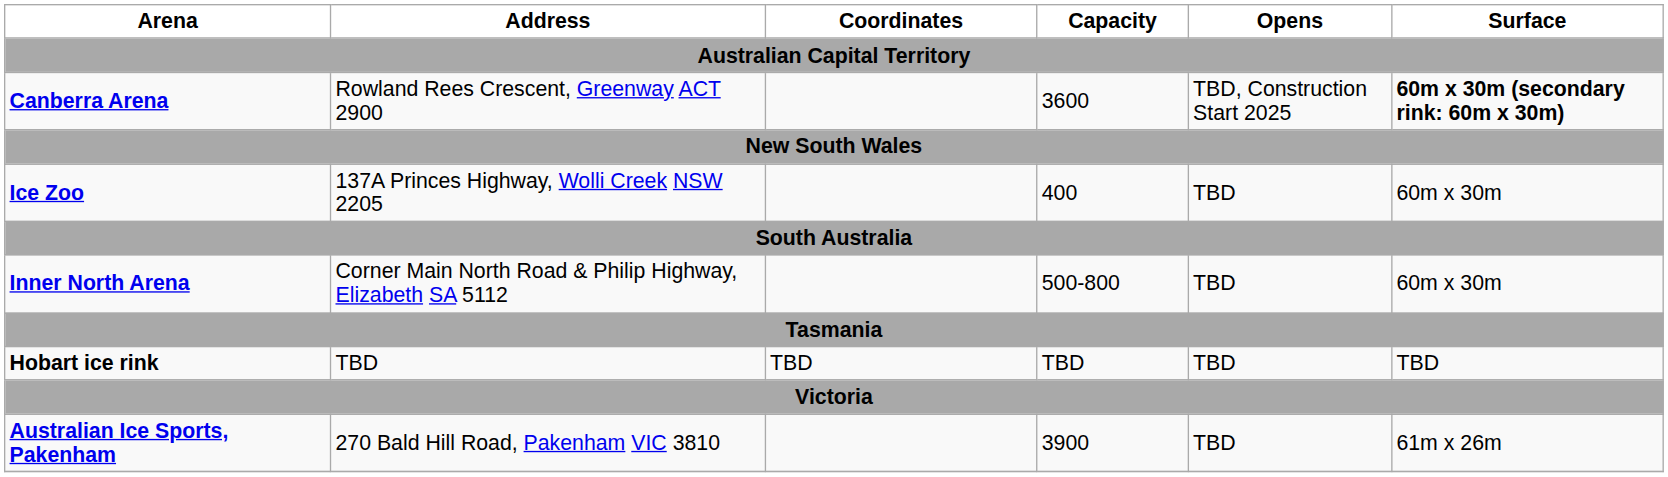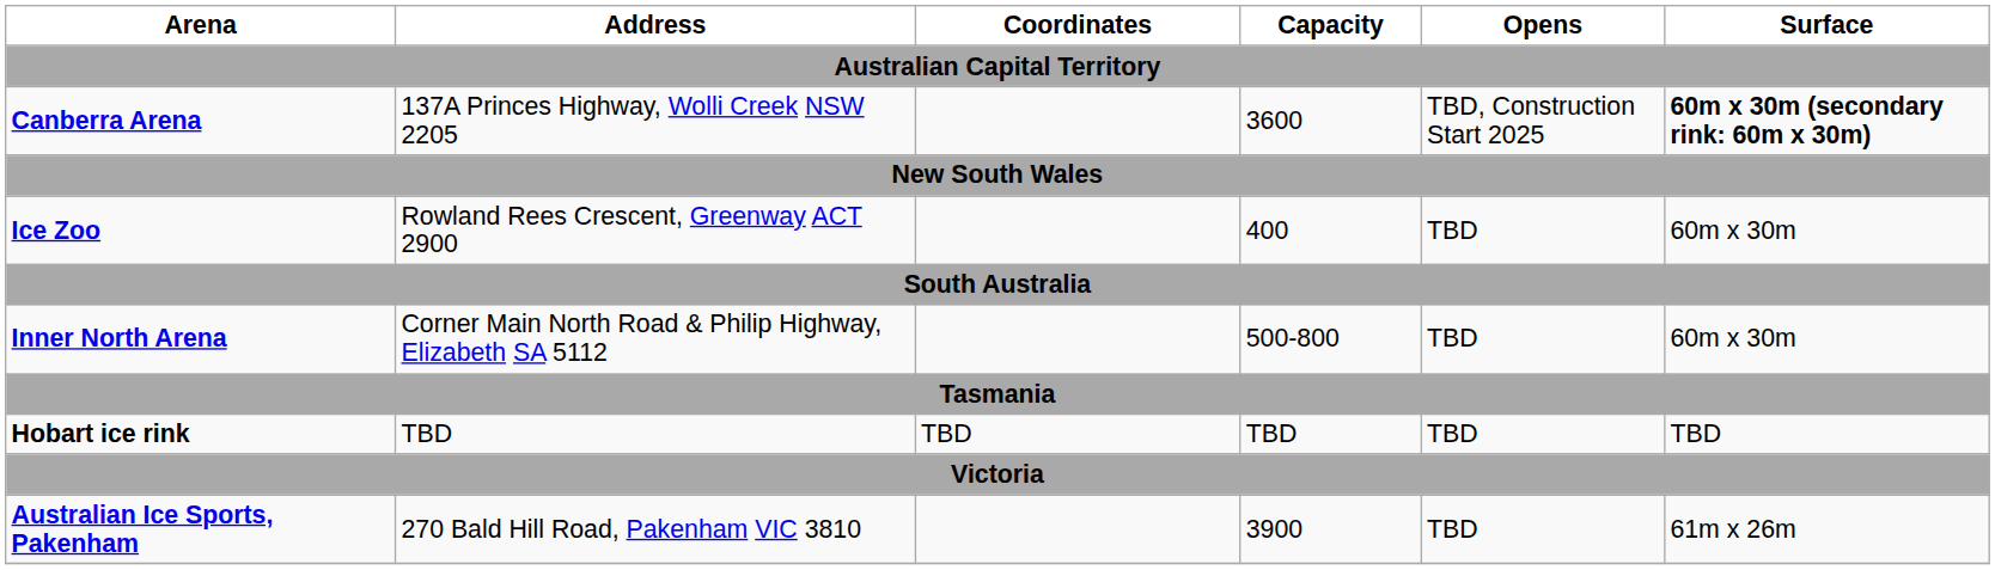 <table class="wikitable">
 <tr>
 <th style="background:white; width:12%">Arena</th>
 <th style="background:white; width:16%">Address</th>
 <th style="background:white; width:10%">Coordinates</th>
 <th style="background:white; width:5%">Capacity</th>
 <th style="background:white; width:7%">Opens</th>
 <th style="background:white; width:10%">Surface</th>
 </tr>
 <tr>
 <th style=background:#A9A9A9 colspan=10><strong><span>Australian Capital Territory</span></strong></th>
 </tr>
 <tr>
 <td><strong><a href='#'>Canberra Arena</a></strong></td>
-<td>Rowland Rees Crescent, <a href='#'>Greenway</a> <a href='#'>ACT</a> 2900</td>
+<td>137A Princes Highway, <a href='#'>Wolli Creek</a> <a href='#'>NSW</a> 2205</td>
 <td></td>
 <td>3600</td>
 <td>TBD, Construction Start 2025</td>
 <td><strong>60m x 30m (secondary rink: 60m x 30m)</strong></td>
 </tr>
 <tr>
 <th style=background:#A9A9A9 colspan=10><strong><span>New South Wales</span></strong></th>
 </tr>
 <tr>
 <td><strong><a href='#'>Ice Zoo</a></strong></td>
-<td>137A Princes Highway, <a href='#'>Wolli Creek</a> <a href='#'>NSW</a> 2205</td>
+<td>Rowland Rees Crescent, <a href='#'>Greenway</a> <a href='#'>ACT</a> 2900</td>
 <td></td>
 <td>400</td>
 <td>TBD</td>
 <td>60m x 30m</td>
 </tr>
 <tr>
 <th style=background:#A9A9A9 colspan=10><strong><span>South Australia</span></strong></th>
 </tr>
 <tr>
 <td><strong><a href='#'>Inner North Arena</a></strong></td>
 <td>Corner Main North Road & Philip Highway, <a href='#'>Elizabeth</a> <a href='#'>SA</a> 5112</td>
 <td></td>
 <td>500-800</td>
 <td>TBD</td>
 <td>60m x 30m</td>
 </tr>
 <tr>
 <th style=background:#A9A9A9 colspan=10><strong><span>Tasmania</span></strong></th>
 </tr>
 <tr>
 <td><strong>Hobart ice rink</strong></td>
 <td>TBD</td>
 <td>TBD</td>
 <td>TBD</td>
 <td>TBD</td>
 <td>TBD</td>
 </tr>
 <tr>
 <th style=background:#A9A9A9 colspan=10><strong><span>Victoria</span></strong></th>
 </tr>
 <tr>
 <td><strong><a href='#'>Australian Ice Sports, Pakenham</a></strong></td>
 <td>270 Bald Hill Road, <a href='#'>Pakenham</a> <a href='#'>VIC</a> 3810</td>
 <td></td>
 <td>3900</td>
 <td>TBD</td>
 <td>61m x 26m</td>
 </tr>
 <tr>
 </tr>
 </table>
